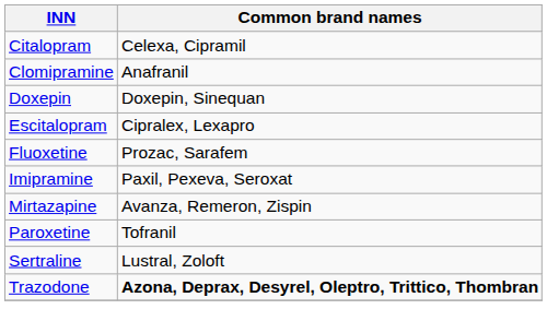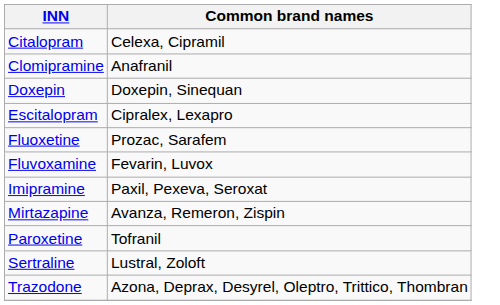 <table class="wikitable">
 <tr>
 <th><a href='#'>INN</a></th>
 <th>Common brand names</th>
 </tr>
 <tr>
 <td><a href='#'>Citalopram</a></td>
 <td>Celexa, Cipramil</td>
 </tr>
 <tr>
 <td><a href='#'>Clomipramine</a></td>
 <td>Anafranil</td>
 </tr>
 <tr>
 <td><a href='#'>Doxepin</a></td>
 <td>Doxepin, Sinequan</td>
 </tr>
 <tr>
 <td><a href='#'>Escitalopram</a></td>
 <td>Cipralex, Lexapro</td>
 </tr>
 <tr>
 <td><a href='#'>Fluoxetine</a></td>
 <td>Prozac, Sarafem</td>
 </tr>
 <tr>
+<td><a href='#'>Fluvoxamine</a></td>
+<td>Fevarin, Luvox</td>
+</tr>
+<tr>
 <td><a href='#'>Imipramine</a></td>
 <td>Paxil, Pexeva, Seroxat</td>
 </tr>
 <tr>
 <td><a href='#'>Mirtazapine</a></td>
 <td>Avanza, Remeron, Zispin</td>
 </tr>
 <tr>
 <td><a href='#'>Paroxetine</a></td>
 <td>Tofranil</td>
 </tr>
 <tr>
 <td><a href='#'>Sertraline</a></td>
 <td>Lustral, Zoloft</td>
 </tr>
 <tr>
 <td><a href='#'>Trazodone</a></td>
-<td><strong>Azona, Deprax, Desyrel, Oleptro, Trittico, Thombran</strong></td>
+<td>Azona, Deprax, Desyrel, Oleptro, Trittico, Thombran</td>
 </tr>
 <tr>
 </tr>
 </table>
